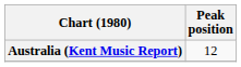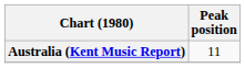 <table class="wikitable sortable plainrowheaders" style="text-align:center">
 <tr>
 <th>Chart (1980)</th>
 <th>Peak<br>position</th>
 </tr>
 <tr>
 <th scope="row">Australia (<a href='#'>Kent Music Report</a>)</th>
-<td align="center">12</td>
+<td align="center">11</td>
 </tr>
 <tr>
 </tr>
 <tr>
 </tr>
 <tr>
 </tr>
 <tr>
 </tr>
 </table>
